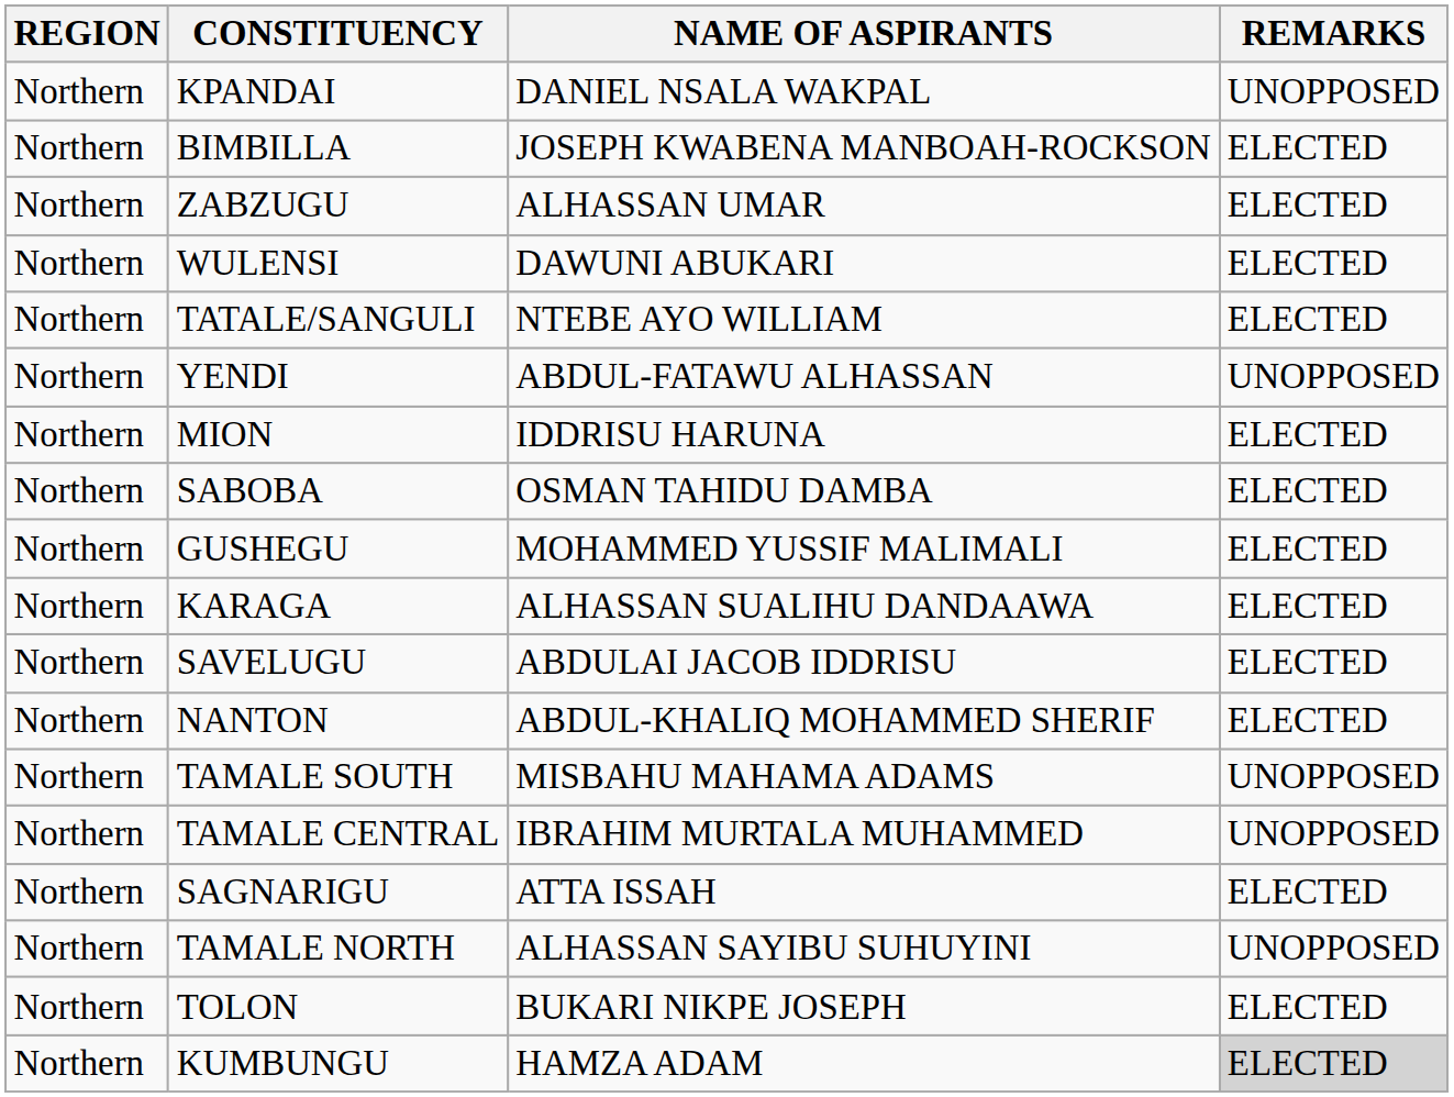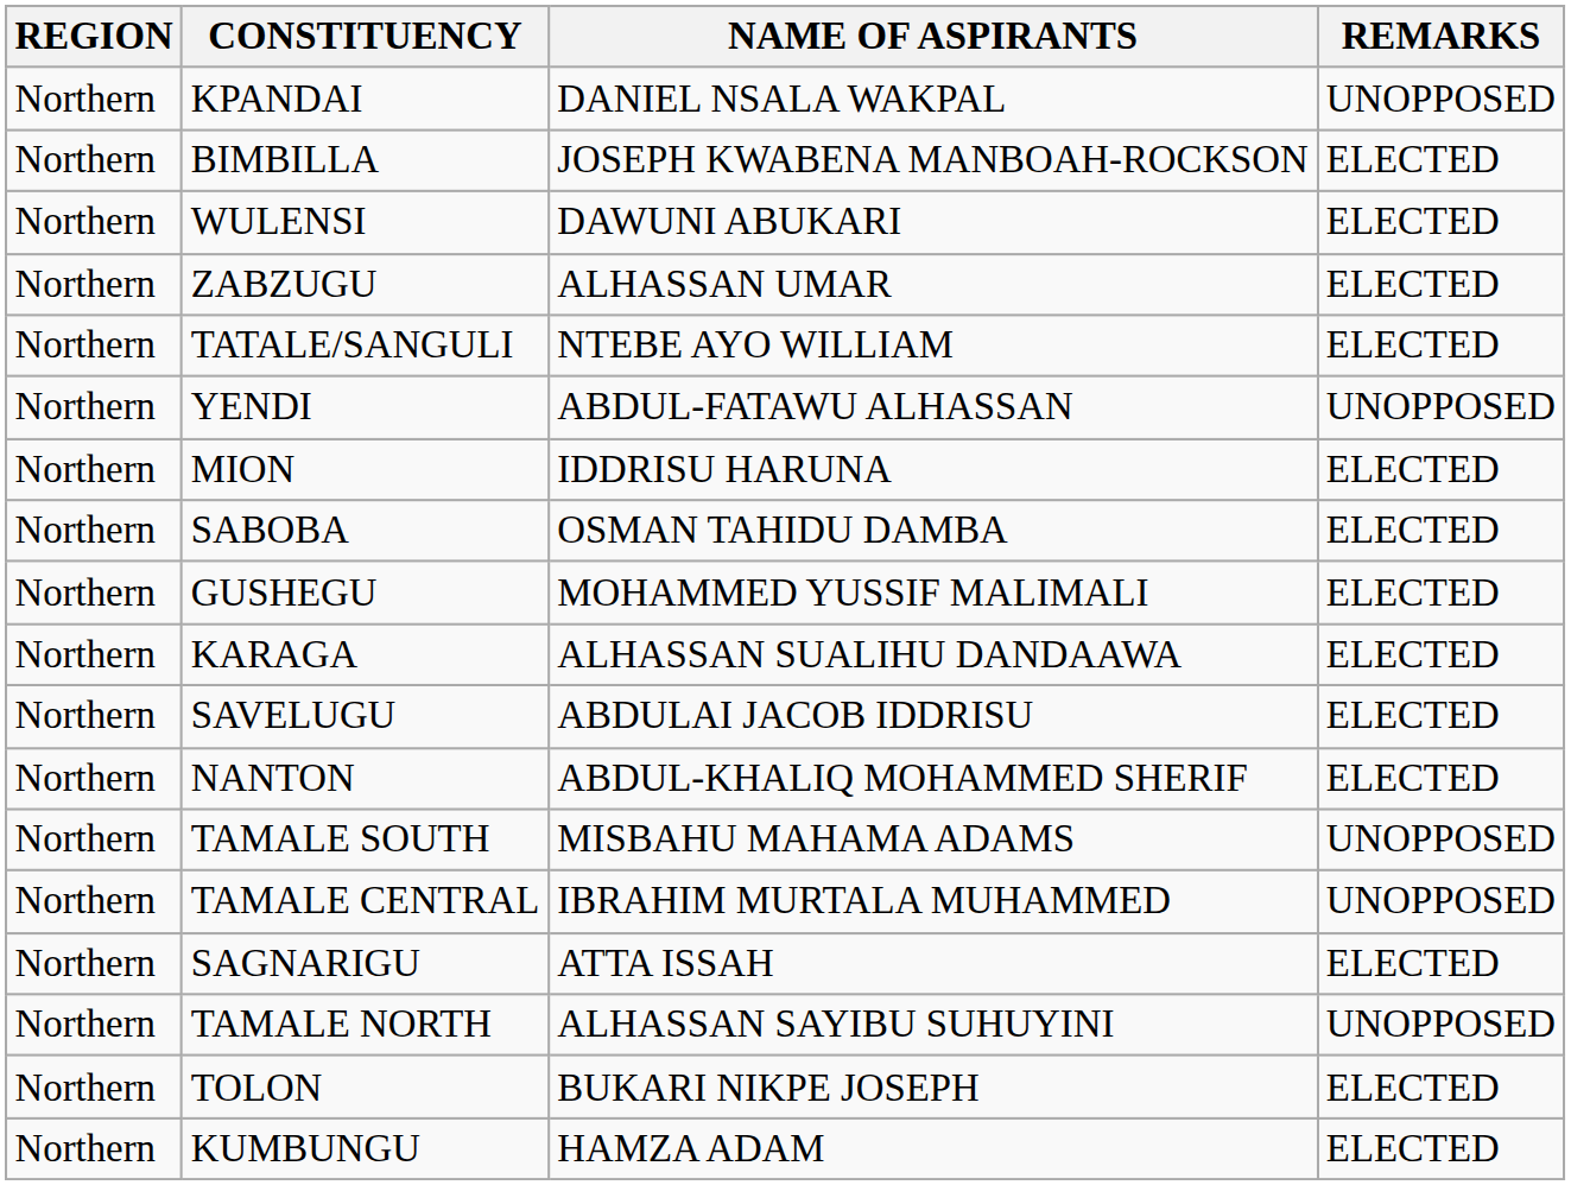 <table class="wikitable">
 <tr>
 <th>REGION</th>
 <th>CONSTITUENCY</th>
 <th>NAME OF ASPIRANTS</th>
 <th>REMARKS</th>
 </tr>
 <tr>
 <td>Northern</td>
 <td>KPANDAI</td>
 <td>DANIEL NSALA WAKPAL</td>
 <td>UNOPPOSED</td>
 </tr>
 <tr>
 <td>Northern</td>
 <td>BIMBILLA</td>
 <td>JOSEPH KWABENA MANBOAH-ROCKSON</td>
 <td>ELECTED</td>
 </tr>
 <tr>
 <td>Northern</td>
-<td>ZABZUGU</td>
-<td>ALHASSAN UMAR</td>
+<td>WULENSI</td>
+<td>DAWUNI ABUKARI</td>
 <td>ELECTED</td>
 </tr>
 <tr>
 <td>Northern</td>
-<td>WULENSI</td>
-<td>DAWUNI ABUKARI</td>
+<td>ZABZUGU</td>
+<td>ALHASSAN UMAR</td>
 <td>ELECTED</td>
 </tr>
 <tr>
 <td>Northern</td>
 <td>TATALE/SANGULI</td>
 <td>NTEBE AYO WILLIAM</td>
 <td>ELECTED</td>
 </tr>
 <tr>
 <td>Northern</td>
 <td>YENDI</td>
 <td>ABDUL-FATAWU ALHASSAN</td>
 <td>UNOPPOSED</td>
 </tr>
 <tr>
 <td>Northern</td>
 <td>MION</td>
 <td>IDDRISU HARUNA</td>
 <td>ELECTED</td>
 </tr>
 <tr>
 <td>Northern</td>
 <td>SABOBA</td>
 <td>OSMAN TAHIDU DAMBA</td>
 <td>ELECTED</td>
 </tr>
 <tr>
 <td>Northern</td>
 <td>GUSHEGU</td>
 <td>MOHAMMED YUSSIF MALIMALI</td>
 <td>ELECTED</td>
 </tr>
 <tr>
 <td>Northern</td>
 <td>KARAGA</td>
 <td>ALHASSAN SUALIHU DANDAAWA</td>
 <td>ELECTED</td>
 </tr>
 <tr>
 <td>Northern</td>
 <td>SAVELUGU</td>
 <td>ABDULAI JACOB IDDRISU</td>
 <td>ELECTED</td>
 </tr>
 <tr>
 <td>Northern</td>
 <td>NANTON</td>
 <td>ABDUL-KHALIQ MOHAMMED SHERIF</td>
 <td>ELECTED</td>
 </tr>
 <tr>
 <td>Northern</td>
 <td>TAMALE SOUTH</td>
 <td>MISBAHU MAHAMA ADAMS</td>
 <td>UNOPPOSED</td>
 </tr>
 <tr>
 <td>Northern</td>
 <td>TAMALE CENTRAL</td>
 <td>IBRAHIM MURTALA MUHAMMED</td>
 <td>UNOPPOSED</td>
 </tr>
 <tr>
 <td>Northern</td>
 <td>SAGNARIGU</td>
 <td>ATTA ISSAH</td>
 <td>ELECTED</td>
 </tr>
 <tr>
 <td>Northern</td>
 <td>TAMALE NORTH</td>
 <td>ALHASSAN SAYIBU SUHUYINI</td>
 <td>UNOPPOSED</td>
 </tr>
 <tr>
 <td>Northern</td>
 <td>TOLON</td>
 <td>BUKARI NIKPE JOSEPH</td>
 <td>ELECTED</td>
 </tr>
 <tr>
 <td>Northern</td>
 <td>KUMBUNGU</td>
 <td>HAMZA ADAM</td>
-<td style="background: lightgrey;">ELECTED</td>
+<td>ELECTED</td>
 </tr>
 </table>
